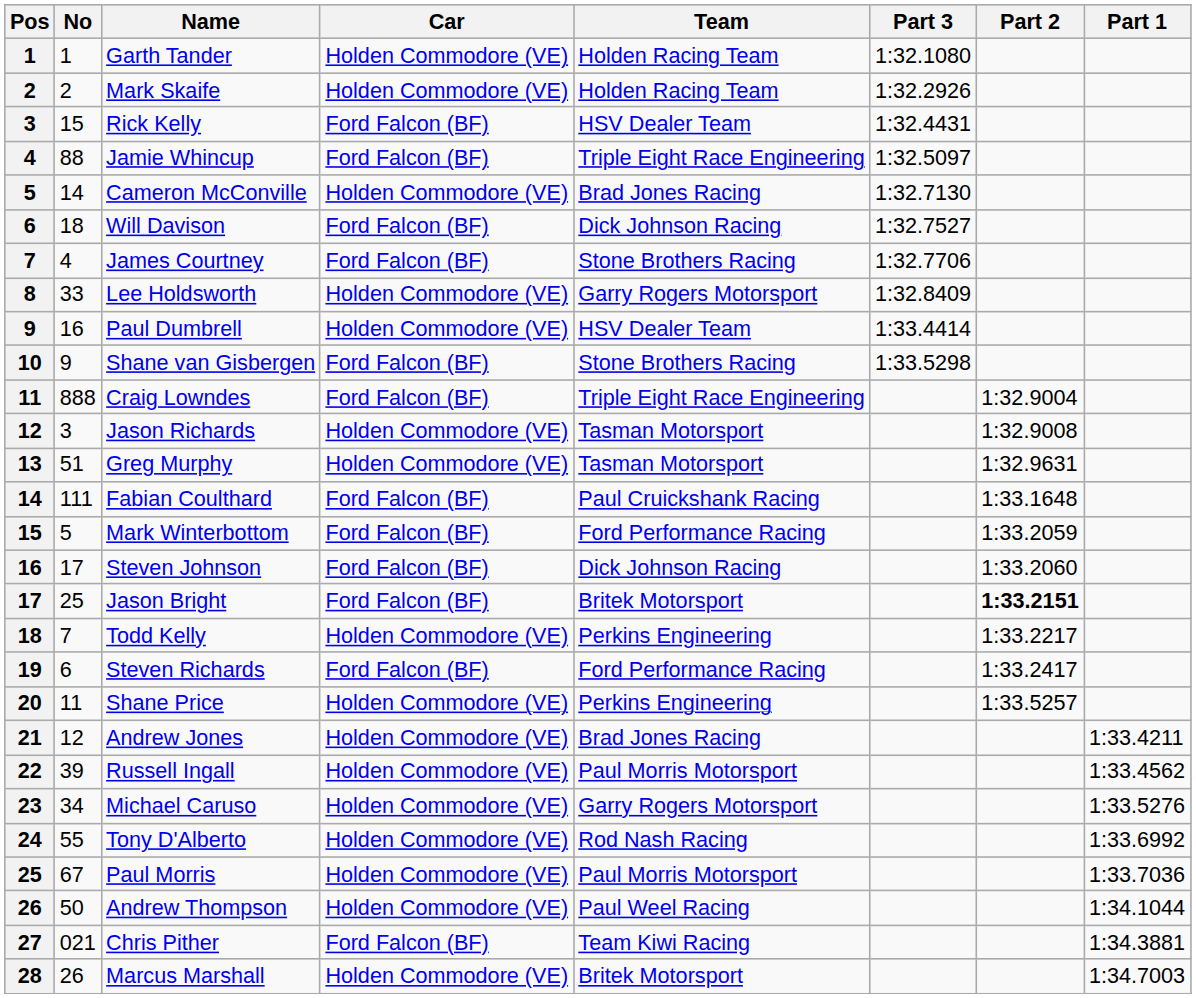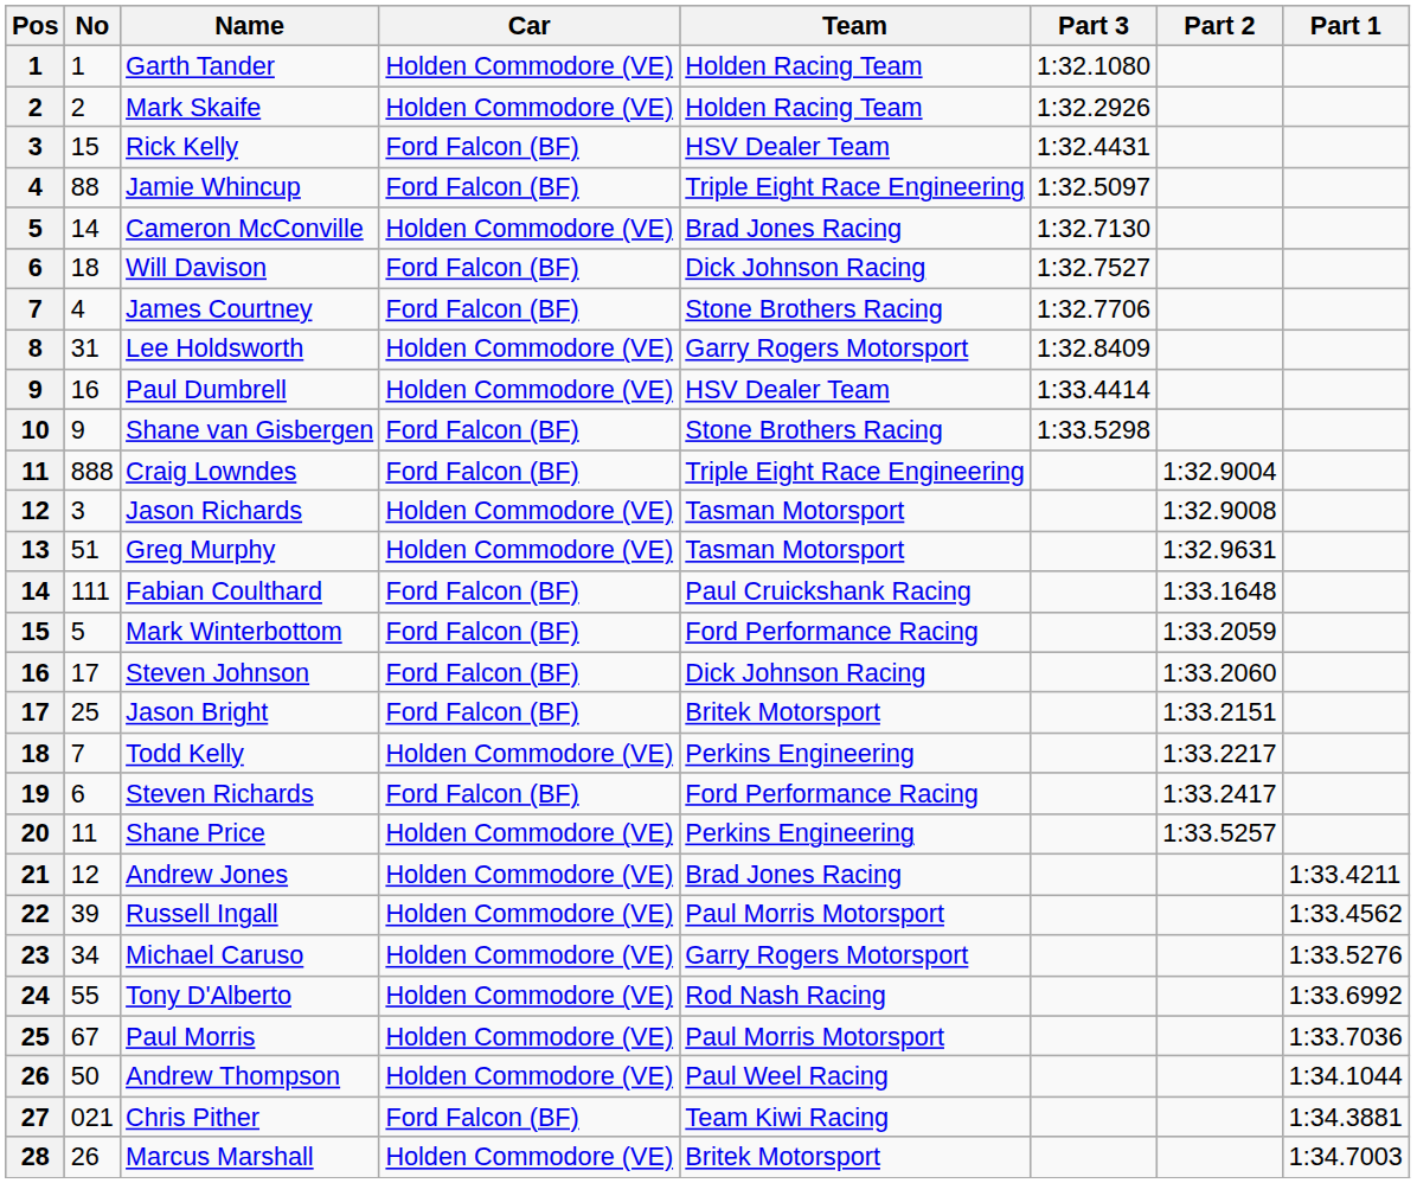 <table class="wikitable" style="font-size: 85%;">
 <tr>
 <th>Pos</th>
 <th>No</th>
 <th>Name</th>
 <th>Car</th>
 <th>Team</th>
 <th>Part 3</th>
 <th>Part 2</th>
 <th>Part 1</th>
 </tr>
 <tr>
 <th>1</th>
 <td>1</td>
 <td> <a href='#'>Garth Tander</a></td>
 <td><a href='#'>Holden Commodore (VE)</a></td>
 <td><a href='#'>Holden Racing Team</a></td>
 <td>1:32.1080</td>
 <td></td>
 <td></td>
 </tr>
 <tr>
 <th>2</th>
 <td>2</td>
 <td> <a href='#'>Mark Skaife</a></td>
 <td><a href='#'>Holden Commodore (VE)</a></td>
 <td><a href='#'>Holden Racing Team</a></td>
 <td>1:32.2926</td>
 <td></td>
 <td></td>
 </tr>
 <tr>
 <th>3</th>
 <td>15</td>
 <td> <a href='#'>Rick Kelly</a></td>
 <td><a href='#'>Ford Falcon (BF)</a></td>
 <td><a href='#'>HSV Dealer Team</a></td>
 <td>1:32.4431</td>
 <td></td>
 <td></td>
 </tr>
 <tr>
 <th>4</th>
 <td>88</td>
 <td> <a href='#'>Jamie Whincup</a></td>
 <td><a href='#'>Ford Falcon (BF)</a></td>
 <td><a href='#'>Triple Eight Race Engineering</a></td>
 <td>1:32.5097</td>
 <td></td>
 <td></td>
 </tr>
 <tr>
 <th>5</th>
 <td>14</td>
 <td> <a href='#'>Cameron McConville</a></td>
 <td><a href='#'>Holden Commodore (VE)</a></td>
 <td><a href='#'>Brad Jones Racing</a></td>
 <td>1:32.7130</td>
 <td></td>
 <td></td>
 </tr>
 <tr>
 <th>6</th>
 <td>18</td>
 <td> <a href='#'>Will Davison</a></td>
 <td><a href='#'>Ford Falcon (BF)</a></td>
 <td><a href='#'>Dick Johnson Racing</a></td>
 <td>1:32.7527</td>
 <td></td>
 <td></td>
 </tr>
 <tr>
 <th>7</th>
 <td>4</td>
 <td> <a href='#'>James Courtney</a></td>
 <td><a href='#'>Ford Falcon (BF)</a></td>
 <td><a href='#'>Stone Brothers Racing</a></td>
 <td>1:32.7706</td>
 <td></td>
 <td></td>
 </tr>
 <tr>
 <th>8</th>
-<td>33</td>
+<td>31</td>
 <td> <a href='#'>Lee Holdsworth</a></td>
 <td><a href='#'>Holden Commodore (VE)</a></td>
 <td><a href='#'>Garry Rogers Motorsport</a></td>
 <td>1:32.8409</td>
 <td></td>
 <td></td>
 </tr>
 <tr>
 <th>9</th>
 <td>16</td>
 <td> <a href='#'>Paul Dumbrell</a></td>
 <td><a href='#'>Holden Commodore (VE)</a></td>
 <td><a href='#'>HSV Dealer Team</a></td>
 <td>1:33.4414</td>
 <td></td>
 <td></td>
 </tr>
 <tr>
 <th>10</th>
 <td>9</td>
 <td> <a href='#'>Shane van Gisbergen</a></td>
 <td><a href='#'>Ford Falcon (BF)</a></td>
 <td><a href='#'>Stone Brothers Racing</a></td>
 <td>1:33.5298</td>
 <td></td>
 <td></td>
 </tr>
 <tr>
 <th>11</th>
 <td>888</td>
 <td> <a href='#'>Craig Lowndes</a></td>
 <td><a href='#'>Ford Falcon (BF)</a></td>
 <td><a href='#'>Triple Eight Race Engineering</a></td>
 <td></td>
 <td>1:32.9004</td>
 <td></td>
 </tr>
 <tr>
 <th>12</th>
 <td>3</td>
 <td> <a href='#'>Jason Richards</a></td>
 <td><a href='#'>Holden Commodore (VE)</a></td>
 <td><a href='#'>Tasman Motorsport</a></td>
 <td></td>
 <td>1:32.9008</td>
 <td></td>
 </tr>
 <tr>
 <th>13</th>
 <td>51</td>
 <td> <a href='#'>Greg Murphy</a></td>
 <td><a href='#'>Holden Commodore (VE)</a></td>
 <td><a href='#'>Tasman Motorsport</a></td>
 <td></td>
 <td>1:32.9631</td>
 <td></td>
 </tr>
 <tr>
 <th>14</th>
 <td>111</td>
 <td> <a href='#'>Fabian Coulthard</a></td>
 <td><a href='#'>Ford Falcon (BF)</a></td>
 <td><a href='#'>Paul Cruickshank Racing</a></td>
 <td></td>
 <td>1:33.1648</td>
 <td></td>
 </tr>
 <tr>
 <th>15</th>
 <td>5</td>
 <td> <a href='#'>Mark Winterbottom</a></td>
 <td><a href='#'>Ford Falcon (BF)</a></td>
 <td><a href='#'>Ford Performance Racing</a></td>
 <td></td>
 <td>1:33.2059</td>
 <td></td>
 </tr>
 <tr>
 <th>16</th>
 <td>17</td>
 <td> <a href='#'>Steven Johnson</a></td>
 <td><a href='#'>Ford Falcon (BF)</a></td>
 <td><a href='#'>Dick Johnson Racing</a></td>
 <td></td>
 <td>1:33.2060</td>
 <td></td>
 </tr>
 <tr>
 <th>17</th>
 <td>25</td>
 <td> <a href='#'>Jason Bright</a></td>
 <td><a href='#'>Ford Falcon (BF)</a></td>
 <td><a href='#'>Britek Motorsport</a></td>
 <td></td>
-<td><strong>1:33.2151</strong></td>
+<td>1:33.2151</td>
 <td></td>
 </tr>
 <tr>
 <th>18</th>
 <td>7</td>
 <td> <a href='#'>Todd Kelly</a></td>
 <td><a href='#'>Holden Commodore (VE)</a></td>
 <td><a href='#'>Perkins Engineering</a></td>
 <td></td>
 <td>1:33.2217</td>
 <td></td>
 </tr>
 <tr>
 <th>19</th>
 <td>6</td>
 <td> <a href='#'>Steven Richards</a></td>
 <td><a href='#'>Ford Falcon (BF)</a></td>
 <td><a href='#'>Ford Performance Racing</a></td>
 <td></td>
 <td>1:33.2417</td>
 <td></td>
 </tr>
 <tr>
 <th>20</th>
 <td>11</td>
 <td> <a href='#'>Shane Price</a></td>
 <td><a href='#'>Holden Commodore (VE)</a></td>
 <td><a href='#'>Perkins Engineering</a></td>
 <td></td>
 <td>1:33.5257</td>
 <td></td>
 </tr>
 <tr>
 <th>21</th>
 <td>12</td>
 <td> <a href='#'>Andrew Jones</a></td>
 <td><a href='#'>Holden Commodore (VE)</a></td>
 <td><a href='#'>Brad Jones Racing</a></td>
 <td></td>
 <td></td>
 <td>1:33.4211</td>
 </tr>
 <tr>
 <th>22</th>
 <td>39</td>
 <td> <a href='#'>Russell Ingall</a></td>
 <td><a href='#'>Holden Commodore (VE)</a></td>
 <td><a href='#'>Paul Morris Motorsport</a></td>
 <td></td>
 <td></td>
 <td>1:33.4562</td>
 </tr>
 <tr>
 <th>23</th>
 <td>34</td>
 <td> <a href='#'>Michael Caruso</a></td>
 <td><a href='#'>Holden Commodore (VE)</a></td>
 <td><a href='#'>Garry Rogers Motorsport</a></td>
 <td></td>
 <td></td>
 <td>1:33.5276</td>
 </tr>
 <tr>
 <th>24</th>
 <td>55</td>
 <td> <a href='#'>Tony D'Alberto</a></td>
 <td><a href='#'>Holden Commodore (VE)</a></td>
 <td><a href='#'>Rod Nash Racing</a></td>
 <td></td>
 <td></td>
 <td>1:33.6992</td>
 </tr>
 <tr>
 <th>25</th>
 <td>67</td>
 <td> <a href='#'>Paul Morris</a></td>
 <td><a href='#'>Holden Commodore (VE)</a></td>
 <td><a href='#'>Paul Morris Motorsport</a></td>
 <td></td>
 <td></td>
 <td>1:33.7036</td>
 </tr>
 <tr>
 <th>26</th>
 <td>50</td>
 <td> <a href='#'>Andrew Thompson</a></td>
 <td><a href='#'>Holden Commodore (VE)</a></td>
 <td><a href='#'>Paul Weel Racing</a></td>
 <td></td>
 <td></td>
 <td>1:34.1044</td>
 </tr>
 <tr>
 <th>27</th>
 <td>021</td>
 <td> <a href='#'>Chris Pither</a></td>
 <td><a href='#'>Ford Falcon (BF)</a></td>
 <td><a href='#'>Team Kiwi Racing</a></td>
 <td></td>
 <td></td>
 <td>1:34.3881</td>
 </tr>
 <tr>
 <th>28</th>
 <td>26</td>
 <td> <a href='#'>Marcus Marshall</a></td>
 <td><a href='#'>Holden Commodore (VE)</a></td>
 <td><a href='#'>Britek Motorsport</a></td>
 <td></td>
 <td></td>
 <td>1:34.7003</td>
 </tr>
 <tr>
 </tr>
 </table>
